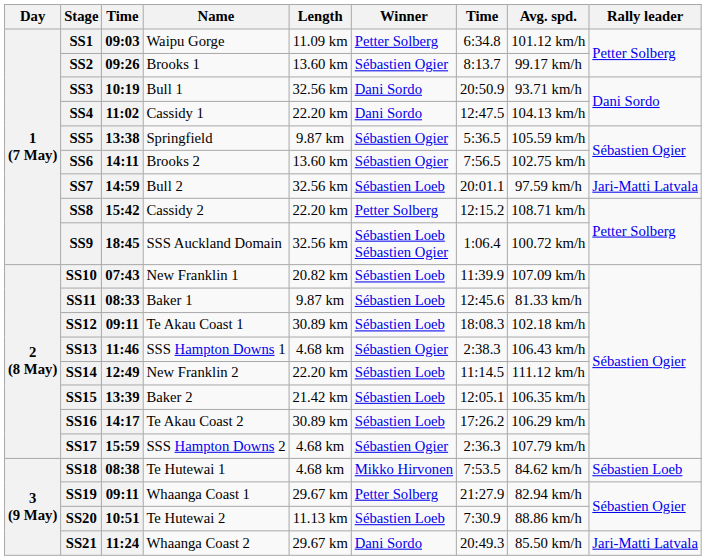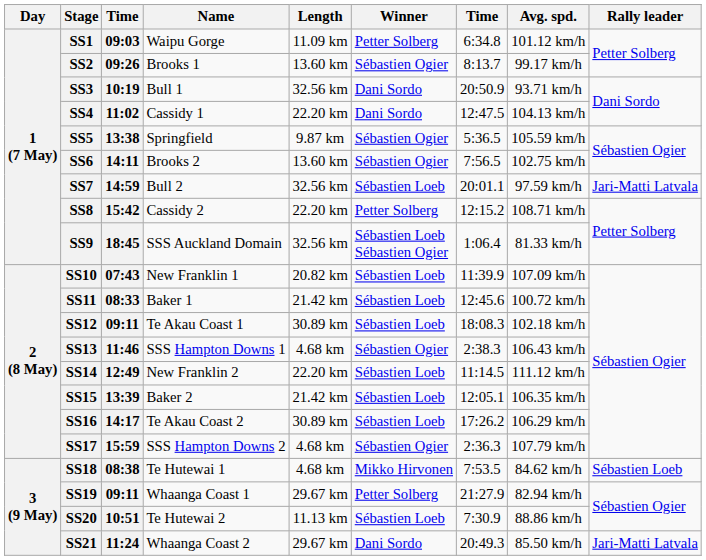 <table class="wikitable" style="text-align: center; font-size: 90%; max-width: 950px;">
 <tr>
 <th>Day</th>
 <th>Stage</th>
 <th>Time</th>
 <th>Name</th>
 <th>Length</th>
 <th>Winner</th>
 <th>Time</th>
 <th>Avg. spd.</th>
 <th>Rally leader</th>
 </tr>
 <tr>
 <th rowspan=9>1<br>(7 May)</th>
 <th>SS1</th>
 <th>09:03</th>
 <td align=left>Waipu Gorge</td>
 <td>11.09 km</td>
 <td align=left> <a href='#'>Petter Solberg</a></td>
 <td>6:34.8</td>
 <td>101.12 km/h</td>
 <td align=left rowspan=2> <a href='#'>Petter Solberg</a></td>
 </tr>
 <tr>
 <th>SS2</th>
 <th>09:26</th>
 <td align=left>Brooks 1</td>
 <td>13.60 km</td>
 <td align=left> <a href='#'>Sébastien Ogier</a></td>
 <td>8:13.7</td>
 <td>99.17 km/h</td>
 </tr>
 <tr>
 <th>SS3</th>
 <th>10:19</th>
 <td align=left>Bull 1</td>
 <td>32.56 km</td>
 <td align=left> <a href='#'>Dani Sordo</a></td>
 <td>20:50.9</td>
 <td>93.71 km/h</td>
 <td align=left rowspan=2> <a href='#'>Dani Sordo</a></td>
 </tr>
 <tr>
 <th>SS4</th>
 <th>11:02</th>
 <td align=left>Cassidy 1</td>
 <td>22.20 km</td>
 <td align=left> <a href='#'>Dani Sordo</a></td>
 <td>12:47.5</td>
 <td>104.13 km/h</td>
 </tr>
 <tr>
 <th>SS5</th>
 <th>13:38</th>
 <td align=left>Springfield</td>
 <td>9.87 km</td>
 <td align=left> <a href='#'>Sébastien Ogier</a></td>
 <td>5:36.5</td>
 <td>105.59 km/h</td>
 <td align=left rowspan=2> <a href='#'>Sébastien Ogier</a></td>
 </tr>
 <tr>
 <th>SS6</th>
 <th>14:11</th>
 <td align=left>Brooks 2</td>
 <td>13.60 km</td>
 <td align=left> <a href='#'>Sébastien Ogier</a></td>
 <td>7:56.5</td>
 <td>102.75 km/h</td>
 </tr>
 <tr>
 <th>SS7</th>
 <th>14:59</th>
 <td align=left>Bull 2</td>
 <td>32.56 km</td>
 <td align=left> <a href='#'>Sébastien Loeb</a></td>
 <td>20:01.1</td>
 <td>97.59 km/h</td>
 <td align=left> <a href='#'>Jari-Matti Latvala</a></td>
 </tr>
 <tr>
 <th>SS8</th>
 <th>15:42</th>
 <td align=left>Cassidy 2</td>
 <td>22.20 km</td>
 <td align=left> <a href='#'>Petter Solberg</a></td>
 <td>12:15.2</td>
 <td>108.71 km/h</td>
 <td align=left rowspan=2> <a href='#'>Petter Solberg</a></td>
 </tr>
 <tr>
 <th>SS9</th>
 <th>18:45</th>
 <td align=left>SSS Auckland Domain</td>
 <td>32.56 km</td>
 <td align=left> <a href='#'>Sébastien Loeb</a><br> <a href='#'>Sébastien Ogier</a></td>
 <td>1:06.4</td>
-<td>100.72 km/h</td>
+<td>81.33 km/h</td>
 </tr>
 <tr>
 <th rowspan=8>2<br>(8 May)</th>
 <th>SS10</th>
 <th>07:43</th>
 <td align=left>New Franklin 1</td>
 <td>20.82 km</td>
 <td align=left> <a href='#'>Sébastien Loeb</a></td>
 <td>11:39.9</td>
 <td>107.09 km/h</td>
 <td align=left rowspan=8> <a href='#'>Sébastien Ogier</a></td>
 </tr>
 <tr>
 <th>SS11</th>
 <th>08:33</th>
 <td align=left>Baker 1</td>
-<td>9.87 km</td>
+<td>21.42 km</td>
 <td align=left> <a href='#'>Sébastien Loeb</a></td>
 <td>12:45.6</td>
-<td>81.33 km/h</td>
+<td>100.72 km/h</td>
 </tr>
 <tr>
 <th>SS12</th>
 <th>09:11</th>
 <td align=left>Te Akau Coast 1</td>
 <td>30.89 km</td>
 <td align=left> <a href='#'>Sébastien Loeb</a></td>
 <td>18:08.3</td>
 <td>102.18 km/h</td>
 </tr>
 <tr>
 <th>SS13</th>
 <th>11:46</th>
 <td align=left>SSS <a href='#'>Hampton Downs</a> 1</td>
 <td>4.68 km</td>
 <td align=left> <a href='#'>Sébastien Ogier</a></td>
 <td>2:38.3</td>
 <td>106.43 km/h</td>
 </tr>
 <tr>
 <th>SS14</th>
 <th>12:49</th>
 <td align=left>New Franklin 2</td>
 <td>22.20 km</td>
 <td align=left> <a href='#'>Sébastien Loeb</a></td>
 <td>11:14.5</td>
 <td>111.12 km/h</td>
 </tr>
 <tr>
 <th>SS15</th>
 <th>13:39</th>
 <td align=left>Baker 2</td>
 <td>21.42 km</td>
 <td align=left> <a href='#'>Sébastien Loeb</a></td>
 <td>12:05.1</td>
 <td>106.35 km/h</td>
 </tr>
 <tr>
 <th>SS16</th>
 <th>14:17</th>
 <td align=left>Te Akau Coast 2</td>
 <td>30.89 km</td>
 <td align=left> <a href='#'>Sébastien Loeb</a></td>
 <td>17:26.2</td>
 <td>106.29 km/h</td>
 </tr>
 <tr>
 <th>SS17</th>
 <th>15:59</th>
 <td align=left>SSS <a href='#'>Hampton Downs</a> 2</td>
 <td>4.68 km</td>
 <td align=left> <a href='#'>Sébastien Ogier</a></td>
 <td>2:36.3</td>
 <td>107.79 km/h</td>
 </tr>
 <tr>
 <th rowspan=4>3<br>(9 May)</th>
 <th>SS18</th>
 <th>08:38</th>
 <td align=left>Te Hutewai 1</td>
 <td>4.68 km</td>
 <td align=left> <a href='#'>Mikko Hirvonen</a></td>
 <td>7:53.5</td>
 <td>84.62 km/h</td>
 <td align=left> <a href='#'>Sébastien Loeb</a></td>
 </tr>
 <tr>
 <th>SS19</th>
 <th>09:11</th>
 <td align=left>Whaanga Coast 1</td>
 <td>29.67 km</td>
 <td align=left> <a href='#'>Petter Solberg</a></td>
 <td>21:27.9</td>
 <td>82.94 km/h</td>
 <td align=left rowspan=2> <a href='#'>Sébastien Ogier</a></td>
 </tr>
 <tr>
 <th>SS20</th>
 <th>10:51</th>
 <td align=left>Te Hutewai 2</td>
 <td>11.13 km</td>
 <td align=left> <a href='#'>Sébastien Loeb</a></td>
 <td>7:30.9</td>
 <td>88.86 km/h</td>
 </tr>
 <tr>
 <th>SS21</th>
 <th>11:24</th>
 <td align=left>Whaanga Coast 2</td>
 <td>29.67 km</td>
 <td align=left> <a href='#'>Dani Sordo</a></td>
 <td>20:49.3</td>
 <td>85.50 km/h</td>
 <td align=left> <a href='#'>Jari-Matti Latvala</a></td>
 </tr>
 </table>
